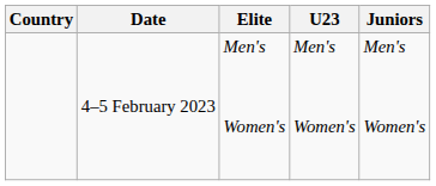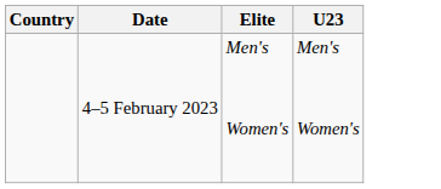 <table class="wikitable">
 <tr>
 <th>Country</th>
 <th>Date</th>
 <th>Elite</th>
 <th>U23</th>
-<th>Juniors</th>
 </tr>
 <tr>
 <td></td>
 <td align=right>4–5 February 2023</td>
 <td><em>Men's</em><br> <br> <br> <br><em>Women's</em><br> <br> <br> </td>
 <td><em>Men's</em><br> <br> <br> <br><em>Women's</em><br> <br> <br> </td>
-<td><em>Men's</em><br> <br> <br> <br><em>Women's</em><br> <br> <br> </td>
 </tr>
 </table>
